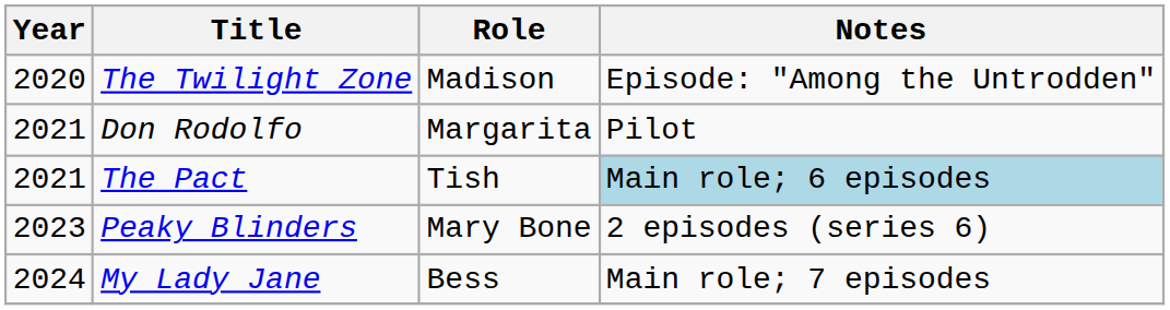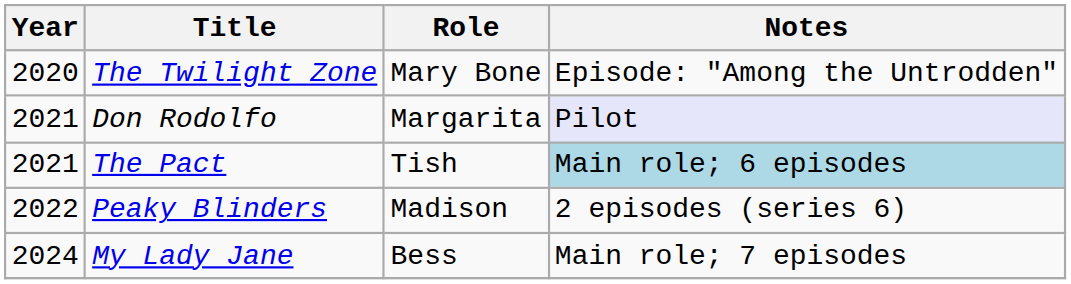 <table class="wikitable unsortable">
 <tr>
 <th>Year</th>
 <th>Title</th>
 <th>Role</th>
 <th>Notes</th>
 </tr>
 <tr>
 <td>2020</td>
 <td><em><a href='#'>The Twilight Zone</a></em></td>
-<td>Madison</td>
+<td>Mary Bone</td>
 <td>Episode: "Among the Untrodden"</td>
 </tr>
 <tr>
 <td>2021</td>
 <td><em>Don Rodolfo</em></td>
 <td>Margarita</td>
-<td>Pilot</td>
+<td style="background: lavender;">Pilot</td>
 </tr>
 <tr>
 <td>2021</td>
 <td><em><a href='#'>The Pact</a></em></td>
 <td>Tish</td>
 <td style="background: lightblue;">Main role; 6 episodes</td>
 </tr>
 <tr>
-<td>2023</td>
+<td>2022</td>
 <td><em><a href='#'>Peaky Blinders</a></em></td>
-<td>Mary Bone</td>
+<td>Madison</td>
 <td>2 episodes (series 6)</td>
 </tr>
 <tr>
 <td>2024</td>
 <td><em><a href='#'>My Lady Jane</a></em></td>
 <td>Bess</td>
 <td>Main role; 7 episodes</td>
 </tr>
 <tr>
 </tr>
 </table>
